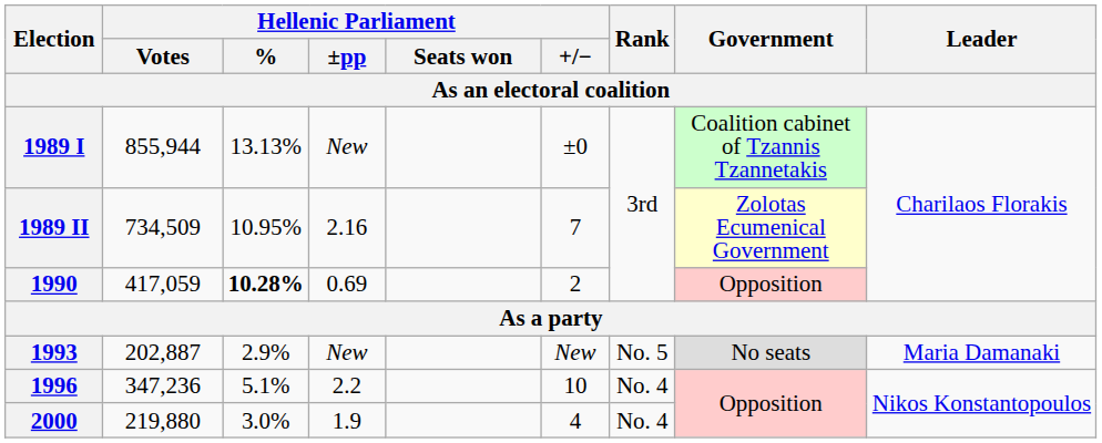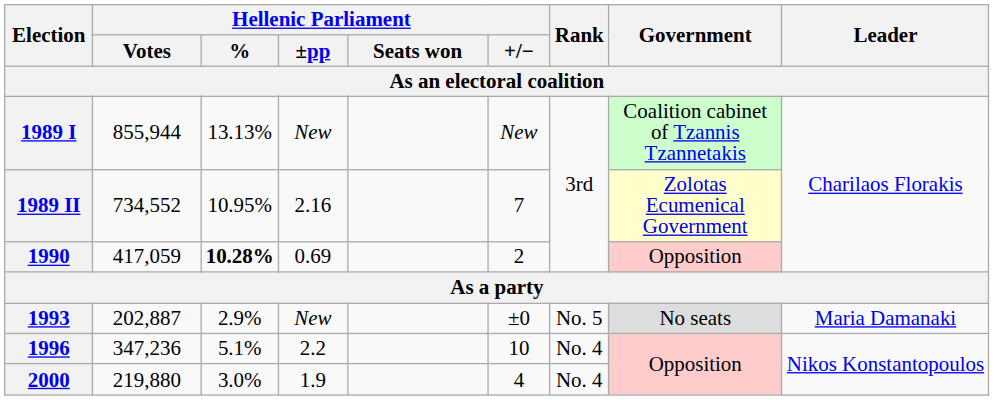 <table class="wikitable" style="text-align:center; font-size:100%; line-height:16px;">
 <tr>
 <th rowspan="2" width="60px">Election</th>
 <th colspan="5"><a href='#'>Hellenic Parliament</a></th>
 <th rowspan="2" width="30px">Rank</th>
 <th rowspan="2" width="125px">Government</th>
 <th rowspan="2">Leader</th>
 </tr>
 <tr>
 <th width="75px">Votes</th>
 <th width="45px">%</th>
 <th width="45px">±<a href='#'>pp</a></th>
 <th width="100px">Seats won</th>
 <th width="40px">+/−</th>
 </tr>
 <tr>
 <th colspan="9">As an electoral coalition</th>
 </tr>
 <tr>
 <th><a href='#'>1989 I</a></th>
 <td>855,944</td>
 <td>13.13%</td>
 <td><em>New</em></td>
 <td></td>
-<td>±0</td>
+<td><em>New</em></td>
 <td rowspan="3">3rd</td>
 <td style="background:#cfc;">Coalition cabinet of <a href='#'>Tzannis Tzannetakis</a></td>
 <td rowspan="3"><a href='#'>Charilaos Florakis</a></td>
 </tr>
 <tr>
 <th><a href='#'>1989 II</a></th>
-<td>734,509</td>
+<td>734,552</td>
 <td>10.95%</td>
 <td> 2.16</td>
 <td></td>
 <td> 7</td>
 <td style="background:#ffc;"><a href='#'>Zolotas Ecumenical Government</a></td>
 </tr>
 <tr>
 <th><a href='#'>1990</a></th>
 <td>417,059</td>
 <td><strong>10.28%</strong></td>
 <td> 0.69</td>
 <td></td>
 <td> 2</td>
 <td style="background-color:#FFCCCC">Opposition</td>
 </tr>
 <tr>
 <th colspan="9">As a party</th>
 </tr>
 <tr>
 <th><a href='#'>1993</a></th>
 <td>202,887</td>
 <td>2.9%</td>
 <td><em>New</em></td>
 <td></td>
-<td><em>New</em></td>
+<td>±0</td>
 <td>No. 5</td>
 <td style="background-color:#DDDDDD">No seats</td>
 <td><a href='#'>Maria Damanaki</a></td>
 </tr>
 <tr>
 <th><a href='#'>1996</a></th>
 <td>347,236</td>
 <td>5.1%</td>
 <td>2.2</td>
 <td></td>
 <td>10</td>
 <td>No. 4</td>
 <td rowspan="2" style="background-color:#FFCCCC">Opposition</td>
 <td rowspan="2"><a href='#'>Nikos Konstantopoulos</a></td>
 </tr>
 <tr>
 <th><a href='#'>2000</a></th>
 <td>219,880</td>
 <td>3.0%</td>
 <td>1.9</td>
 <td></td>
 <td>4</td>
 <td>No. 4</td>
 </tr>
 </table>
